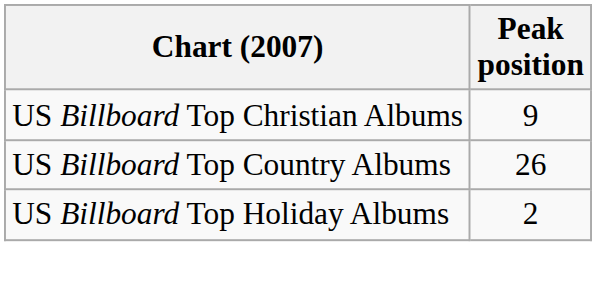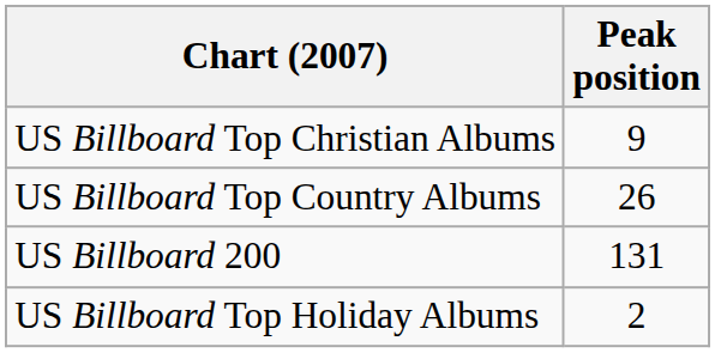 <table class="wikitable">
 <tr>
 <th>Chart (2007)</th>
 <th>Peak<br>position</th>
 </tr>
 <tr>
 <td>US <em>Billboard</em> Top Christian Albums</td>
 <td align="center">9</td>
 </tr>
 <tr>
 <td>US <em>Billboard</em> Top Country Albums</td>
 <td align="center">26</td>
 </tr>
 <tr>
+<td>US <em>Billboard</em> 200</td>
+<td align="center">131</td>
+</tr>
+<tr>
 <td>US <em>Billboard</em> Top Holiday Albums</td>
 <td align="center">2</td>
 </tr>
 </table>
